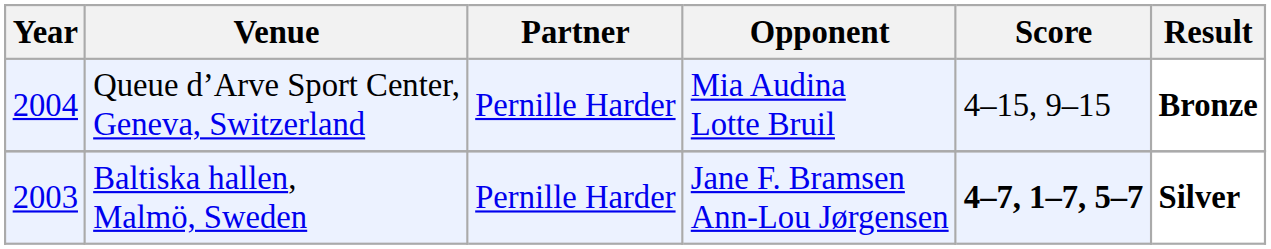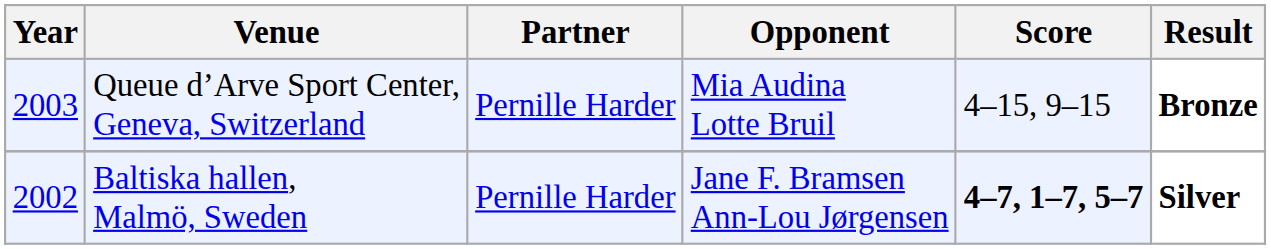 <table class="sortable wikitable" style="font-size: 95%;">
 <tr>
 <th>Year</th>
 <th>Venue</th>
 <th>Partner</th>
 <th>Opponent</th>
 <th>Score</th>
 <th>Result</th>
 </tr>
 <tr style="background:#ECF2FF">
-<td align="center"><a href='#'>2004</a></td>
+<td align="center"><a href='#'>2003</a></td>
 <td align="left">Queue d’Arve Sport Center,<br><a href='#'>Geneva, Switzerland</a></td>
 <td align="left"> <a href='#'>Pernille Harder</a></td>
 <td align="left"> <a href='#'>Mia Audina</a> <br>  <a href='#'>Lotte Bruil</a></td>
 <td align="left">4–15, 9–15</td>
 <td style="text-align:left; background:white"> <strong>Bronze</strong></td>
 </tr>
 <tr>
 </tr>
 <tr style="background:#ECF2FF">
-<td align="center"><a href='#'>2003</a></td>
+<td align="center"><a href='#'>2002</a></td>
 <td align="left"><a href='#'>Baltiska hallen</a>,<br><a href='#'>Malmö, Sweden</a></td>
 <td align="left"> <a href='#'>Pernille Harder</a></td>
 <td align="left"> <a href='#'>Jane F. Bramsen</a> <br>  <a href='#'>Ann-Lou Jørgensen</a></td>
 <td align="left"><strong>4–7, 1–7, 5–7</strong></td>
 <td style="text-align:left; background:white"> <strong>Silver</strong></td>
 </tr>
 </table>
